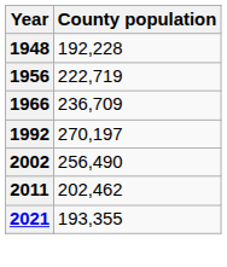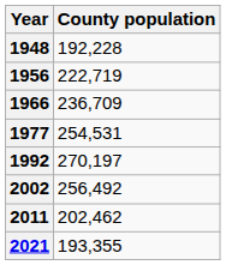 <table class="wikitable">
 <tr>
 <th>Year</th>
 <th>County population</th>
 </tr>
 <tr>
 <th>1948</th>
 <td>192,228 </td>
 </tr>
 <tr>
 <th>1956</th>
 <td>222,719 </td>
 </tr>
 <tr>
 <th>1966</th>
 <td>236,709 </td>
 </tr>
 <tr>
+<th>1977</th>
+<td>254,531 </td>
+</tr>
+<tr>
 <th>1992</th>
 <td>270,197 </td>
 </tr>
 <tr>
 <th>2002</th>
-<td>256,490 </td>
+<td>256,492 </td>
 </tr>
 <tr>
 <th>2011</th>
 <td>202,462 </td>
 </tr>
 <tr>
 <th><a href='#'>2021</a></th>
 <td>193,355 </td>
 </tr>
 </table>
